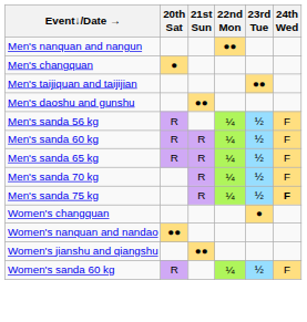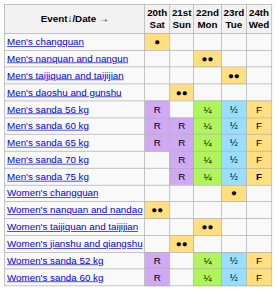 <table class="wikitable" style="margin:0.5em auto; font-size:90%; line-height:1.25em; text-align:center;">
 <tr>
 <th>Event↓/Date →</th>
 <th>20th<br>Sat</th>
 <th>21st<br>Sun</th>
 <th>22nd<br>Mon</th>
 <th>23rd<br>Tue</th>
 <th>24th<br>Wed</th>
 </tr>
 <tr>
+<td align="left"><a href='#'>Men's changquan</a></td>
+<td bgcolor="#FFDF80">●</td>
+<td></td>
+<td></td>
+<td></td>
+<td></td>
+</tr>
+<tr>
 <td align="left"><a href='#'>Men's nanquan and nangun</a></td>
 <td></td>
 <td></td>
 <td bgcolor="#FFDF80">●●</td>
-<td></td>
-<td></td>
-</tr>
-<tr>
-<td align="left"><a href='#'>Men's changquan</a></td>
-<td bgcolor="#FFDF80">●</td>
-<td></td>
-<td></td>
 <td></td>
 <td></td>
 </tr>
 <tr>
 <td align="left"><a href='#'>Men's taijiquan and taijijian</a></td>
 <td></td>
 <td></td>
 <td></td>
 <td bgcolor="#FFDF80">●●</td>
 <td></td>
 </tr>
 <tr>
 <td align="left"><a href='#'>Men's daoshu and gunshu</a></td>
 <td></td>
 <td bgcolor="#FFDF80">●●</td>
 <td></td>
 <td></td>
 <td></td>
 </tr>
 <tr>
 <td align="left"><a href='#'>Men's sanda 56 kg</a></td>
 <td bgcolor="#D0A9F5">R</td>
 <td></td>
 <td bgcolor="#AFF55B">¼</td>
 <td bgcolor="#97DEFF">½</td>
 <td bgcolor="#FFDF80">F</td>
 </tr>
 <tr>
 <td align="left"><a href='#'>Men's sanda 60 kg</a></td>
 <td bgcolor="#D0A9F5">R</td>
 <td bgcolor="#D0A9F5">R</td>
 <td bgcolor="#AFF55B">¼</td>
 <td bgcolor="#97DEFF">½</td>
 <td bgcolor="#FFDF80">F</td>
 </tr>
 <tr>
 <td align="left"><a href='#'>Men's sanda 65 kg</a></td>
 <td bgcolor="#D0A9F5">R</td>
 <td bgcolor="#D0A9F5">R</td>
 <td bgcolor="#AFF55B">¼</td>
 <td bgcolor="#97DEFF">½</td>
 <td bgcolor="#FFDF80">F</td>
 </tr>
 <tr>
 <td align="left"><a href='#'>Men's sanda 70 kg</a></td>
 <td></td>
 <td bgcolor="#D0A9F5">R</td>
 <td bgcolor="#AFF55B">¼</td>
 <td bgcolor="#97DEFF">½</td>
 <td bgcolor="#FFDF80">F</td>
 </tr>
 <tr>
 <td align="left"><a href='#'>Men's sanda 75 kg</a></td>
 <td></td>
 <td bgcolor="#D0A9F5">R</td>
 <td bgcolor="#AFF55B">¼</td>
 <td bgcolor="#97DEFF">½</td>
 <td bgcolor="#FFDF80"><strong>F</strong></td>
 </tr>
 <tr>
 <td align="left"><a href='#'>Women's changquan</a></td>
 <td></td>
 <td></td>
 <td></td>
 <td bgcolor="#FFDF80">●</td>
 <td></td>
 </tr>
 <tr>
 <td align="left"><a href='#'>Women's nanquan and nandao</a></td>
 <td bgcolor="#FFDF80">●●</td>
 <td></td>
 <td></td>
 <td></td>
 <td></td>
 </tr>
 <tr>
+<td align="left"><a href='#'>Women's taijiquan and taijijian</a></td>
+<td></td>
+<td></td>
+<td bgcolor="#FFDF80">●●</td>
+<td></td>
+<td></td>
+</tr>
+<tr>
 <td align="left"><a href='#'>Women's jianshu and qiangshu</a></td>
 <td></td>
 <td bgcolor="#FFDF80">●●</td>
 <td></td>
 <td></td>
 <td></td>
+</tr>
+<tr>
+<td align="left"><a href='#'>Women's sanda 52 kg</a></td>
+<td bgcolor="#D0A9F5">R</td>
+<td></td>
+<td bgcolor="#AFF55B">¼</td>
+<td bgcolor="#97DEFF">½</td>
+<td bgcolor="#FFDF80">F</td>
 </tr>
 <tr>
 <td align="left"><a href='#'>Women's sanda 60 kg</a></td>
 <td bgcolor="#D0A9F5">R</td>
 <td></td>
 <td bgcolor="#AFF55B">¼</td>
 <td bgcolor="#97DEFF">½</td>
 <td bgcolor="#FFDF80">F</td>
 </tr>
 </table>
